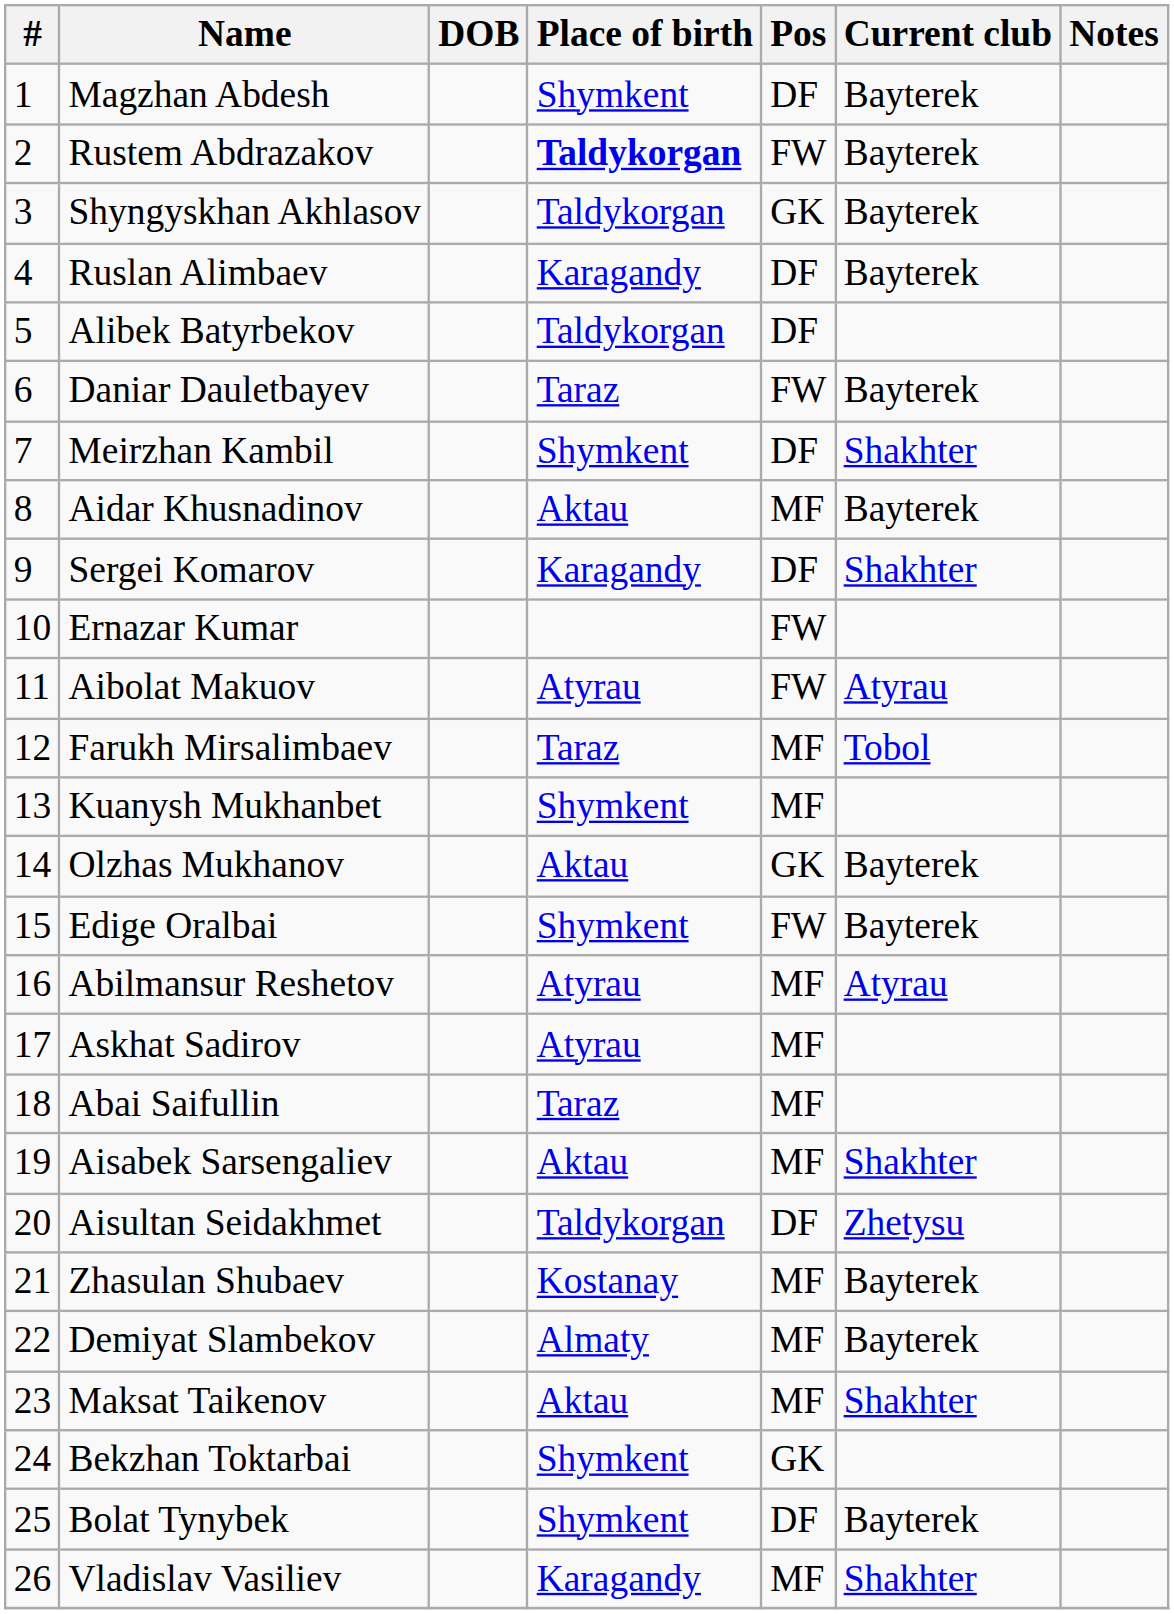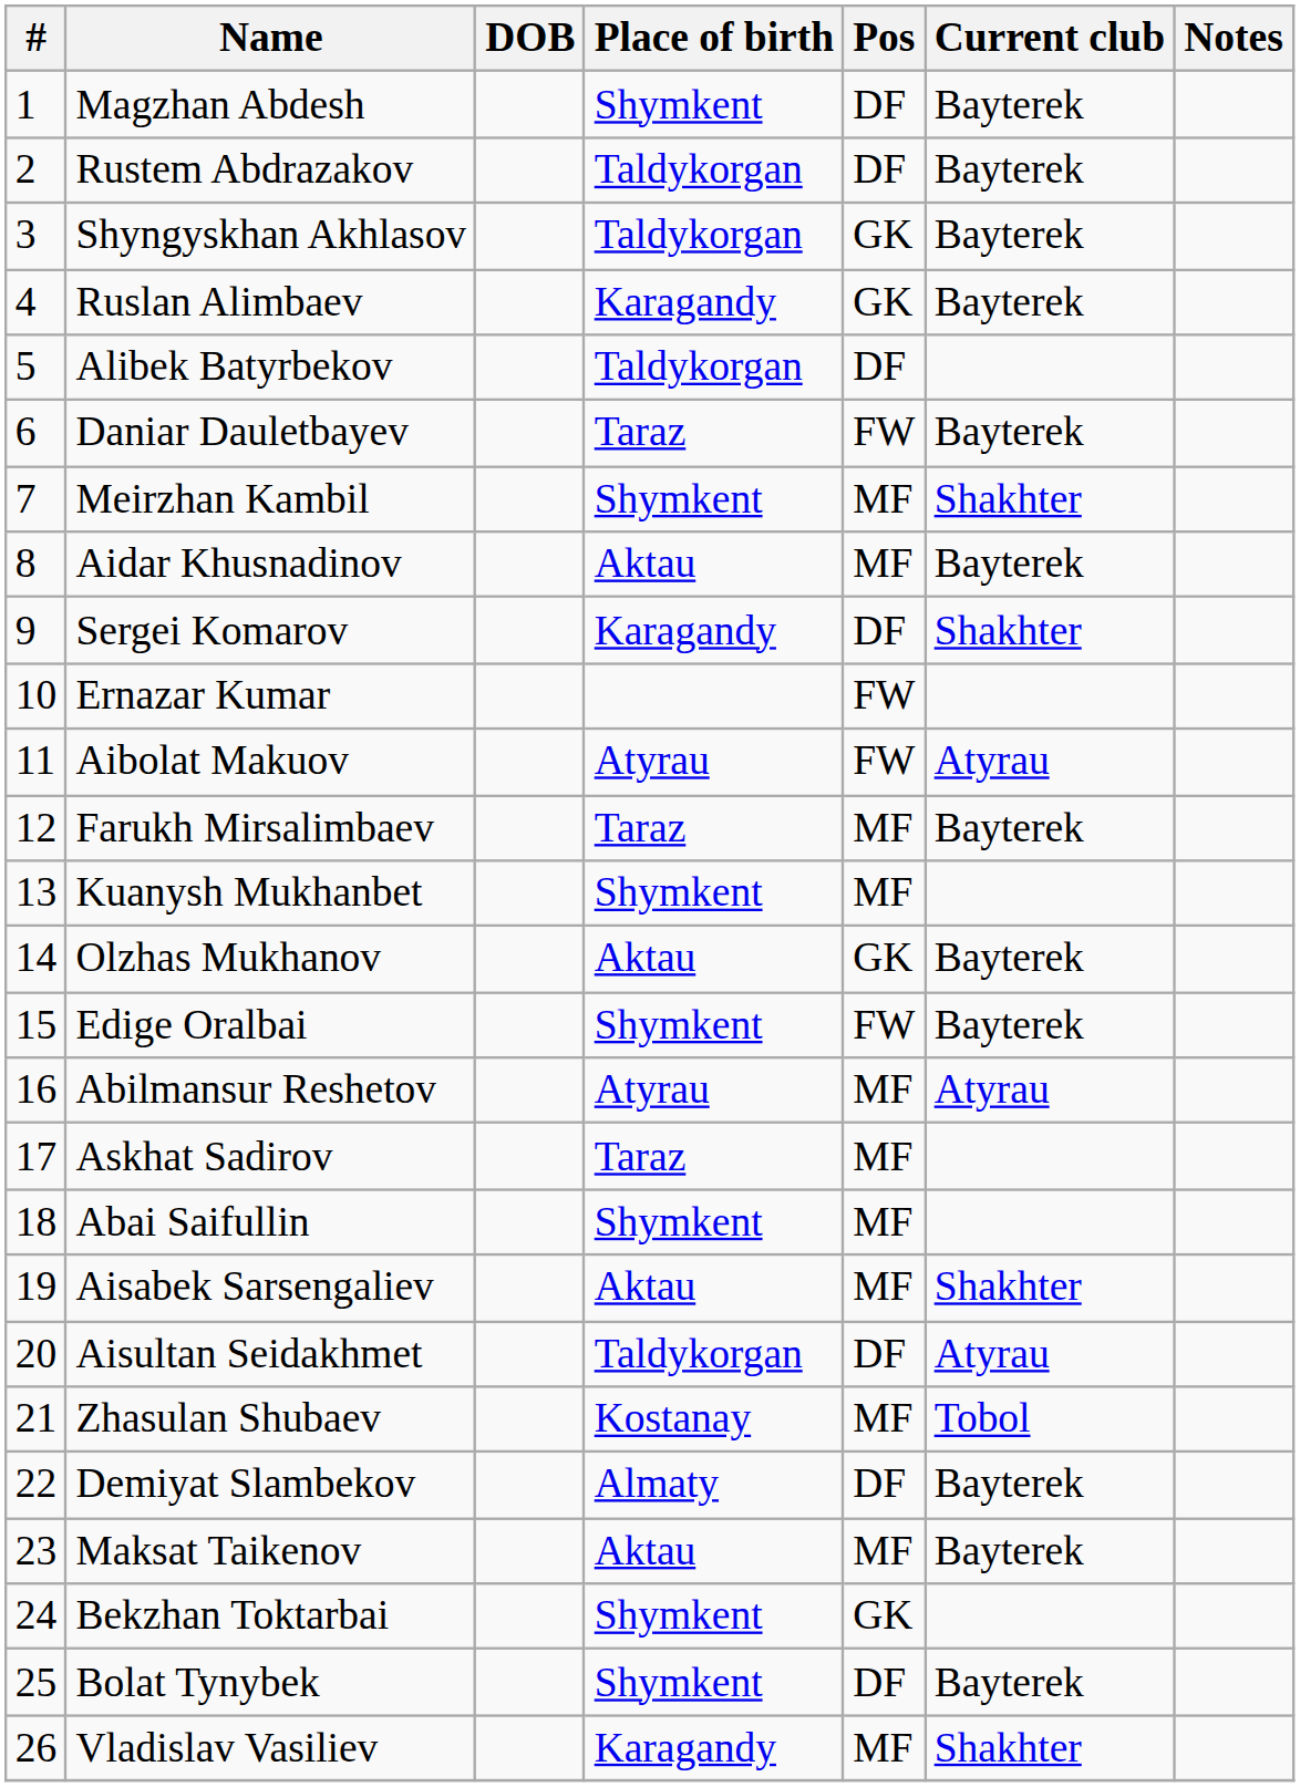 <table class="wikitable sortable" style="clear: both;">
 <tr>
 <th>#</th>
 <th>Name</th>
 <th>DOB</th>
 <th>Place of birth</th>
 <th>Pos</th>
 <th>Current club</th>
 <th>Notes</th>
 </tr>
 <tr>
 <td>1</td>
 <td>Magzhan Abdesh</td>
 <td></td>
 <td><a href='#'>Shymkent</a></td>
 <td>DF</td>
 <td>Bayterek</td>
 <td></td>
 </tr>
 <tr>
 <td>2</td>
 <td>Rustem Abdrazakov</td>
 <td></td>
-<td><strong><a href='#'>Taldykorgan</a></strong></td>
-<td>FW</td>
+<td><a href='#'>Taldykorgan</a></td>
+<td>DF</td>
 <td>Bayterek</td>
 <td></td>
 </tr>
 <tr>
 <td>3</td>
 <td>Shyngyskhan Akhlasov</td>
 <td></td>
 <td><a href='#'>Taldykorgan</a></td>
 <td>GK</td>
 <td>Bayterek</td>
 <td></td>
 </tr>
 <tr>
 <td>4</td>
 <td>Ruslan Alimbaev</td>
 <td></td>
 <td><a href='#'>Karagandy</a></td>
-<td>DF</td>
+<td>GK</td>
 <td>Bayterek</td>
 <td></td>
 </tr>
 <tr>
 <td>5</td>
 <td>Alibek Batyrbekov</td>
 <td></td>
 <td><a href='#'>Taldykorgan</a></td>
 <td>DF</td>
 <td></td>
 <td></td>
 </tr>
 <tr>
 <td>6</td>
 <td>Daniar Dauletbayev</td>
 <td></td>
 <td><a href='#'>Taraz</a></td>
 <td>FW</td>
 <td>Bayterek</td>
 <td></td>
 </tr>
 <tr>
 <td>7</td>
 <td>Meirzhan Kambil</td>
 <td></td>
 <td><a href='#'>Shymkent</a></td>
-<td>DF</td>
+<td>MF</td>
 <td><a href='#'>Shakhter</a></td>
 <td></td>
 </tr>
 <tr>
 <td>8</td>
 <td>Aidar Khusnadinov</td>
 <td></td>
 <td><a href='#'>Aktau</a></td>
 <td>MF</td>
 <td>Bayterek</td>
 <td></td>
 </tr>
 <tr>
 <td>9</td>
 <td>Sergei Komarov</td>
 <td></td>
 <td><a href='#'>Karagandy</a></td>
 <td>DF</td>
 <td><a href='#'>Shakhter</a></td>
 <td></td>
 </tr>
 <tr>
 <td>10</td>
 <td>Ernazar Kumar</td>
 <td></td>
 <td></td>
 <td>FW</td>
 <td></td>
 <td></td>
 </tr>
 <tr>
 <td>11</td>
 <td>Aibolat Makuov</td>
 <td></td>
 <td><a href='#'>Atyrau</a></td>
 <td>FW</td>
 <td><a href='#'>Atyrau</a></td>
 <td></td>
 </tr>
 <tr>
 <td>12</td>
 <td>Farukh Mirsalimbaev</td>
 <td></td>
 <td><a href='#'>Taraz</a></td>
 <td>MF</td>
-<td><a href='#'>Tobol</a></td>
+<td>Bayterek</td>
 <td></td>
 </tr>
 <tr>
 <td>13</td>
 <td>Kuanysh Mukhanbet</td>
 <td></td>
 <td><a href='#'>Shymkent</a></td>
 <td>MF</td>
 <td></td>
 <td></td>
 </tr>
 <tr>
 <td>14</td>
 <td>Olzhas Mukhanov</td>
 <td></td>
 <td><a href='#'>Aktau</a></td>
 <td>GK</td>
 <td>Bayterek</td>
 <td></td>
 </tr>
 <tr>
 <td>15</td>
 <td>Edige Oralbai</td>
 <td></td>
 <td><a href='#'>Shymkent</a></td>
 <td>FW</td>
 <td>Bayterek</td>
 <td></td>
 </tr>
 <tr>
 <td>16</td>
 <td>Abilmansur Reshetov</td>
 <td></td>
 <td><a href='#'>Atyrau</a></td>
 <td>MF</td>
 <td><a href='#'>Atyrau</a></td>
 <td></td>
 </tr>
 <tr>
 <td>17</td>
 <td>Askhat Sadirov</td>
 <td></td>
-<td><a href='#'>Atyrau</a></td>
+<td><a href='#'>Taraz</a></td>
 <td>MF</td>
 <td></td>
 <td></td>
 </tr>
 <tr>
 <td>18</td>
 <td>Abai Saifullin</td>
 <td></td>
-<td><a href='#'>Taraz</a></td>
+<td><a href='#'>Shymkent</a></td>
 <td>MF</td>
 <td></td>
 <td></td>
 </tr>
 <tr>
 <td>19</td>
 <td>Aisabek Sarsengaliev</td>
 <td></td>
 <td><a href='#'>Aktau</a></td>
 <td>MF</td>
 <td><a href='#'>Shakhter</a></td>
 <td></td>
 </tr>
 <tr>
 <td>20</td>
 <td>Aisultan Seidakhmet</td>
 <td></td>
 <td><a href='#'>Taldykorgan</a></td>
 <td>DF</td>
-<td><a href='#'>Zhetysu</a></td>
+<td><a href='#'>Atyrau</a></td>
 <td></td>
 </tr>
 <tr>
 <td>21</td>
 <td>Zhasulan Shubaev</td>
 <td></td>
 <td><a href='#'>Kostanay</a></td>
 <td>MF</td>
-<td>Bayterek</td>
+<td><a href='#'>Tobol</a></td>
 <td></td>
 </tr>
 <tr>
 <td>22</td>
 <td>Demiyat Slambekov</td>
 <td></td>
 <td><a href='#'>Almaty</a></td>
-<td>MF</td>
+<td>DF</td>
 <td>Bayterek</td>
 <td></td>
 </tr>
 <tr>
 <td>23</td>
 <td>Maksat Taikenov</td>
 <td></td>
 <td><a href='#'>Aktau</a></td>
 <td>MF</td>
-<td><a href='#'>Shakhter</a></td>
+<td>Bayterek</td>
 <td></td>
 </tr>
 <tr>
 <td>24</td>
 <td>Bekzhan Toktarbai</td>
 <td></td>
 <td><a href='#'>Shymkent</a></td>
 <td>GK</td>
 <td></td>
 <td></td>
 </tr>
 <tr>
 <td>25</td>
 <td>Bolat Tynybek</td>
 <td></td>
 <td><a href='#'>Shymkent</a></td>
 <td>DF</td>
 <td>Bayterek</td>
 <td></td>
 </tr>
 <tr>
 <td>26</td>
 <td>Vladislav Vasiliev</td>
 <td></td>
 <td><a href='#'>Karagandy</a></td>
 <td>MF</td>
 <td><a href='#'>Shakhter</a></td>
 <td></td>
 </tr>
 <tr>
 </tr>
 </table>
